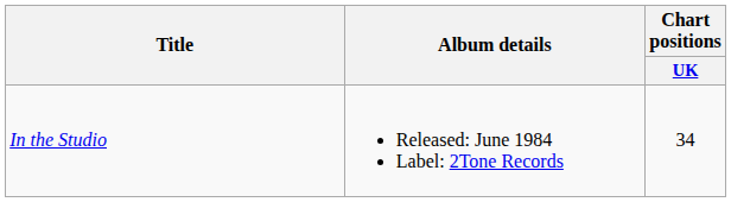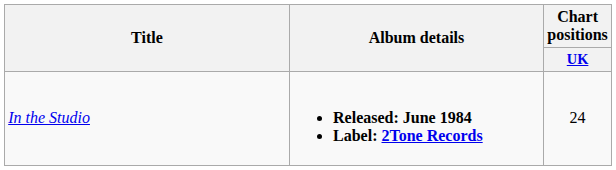 <table class="wikitable plainrowheaders">
 <tr>
 <th scope="col" rowspan="2" style="width:25em;">Title</th>
 <th scope="col" rowspan="2" style="width:20em;">Album details</th>
 <th scope="col" colspan="11">Chart positions</th>
 </tr>
 <tr>
 <th scope="col" style="width:3em;font-size:90%;"><a href='#'>UK</a><br></th>
 </tr>
 <tr>
 <td><em><a href='#'>In the Studio</a></em></td>
-<td><br><ul><li>Released: June 1984</li><li>Label: <a href='#'>2Tone Records</a></li></ul></td>
-<td align="center">34</td>
+<td><strong><br><ul><li>Released: June 1984</li><li>Label: <a href='#'>2Tone Records</a></li></ul></strong></td>
+<td align="center">24</td>
 </tr>
 </table>
